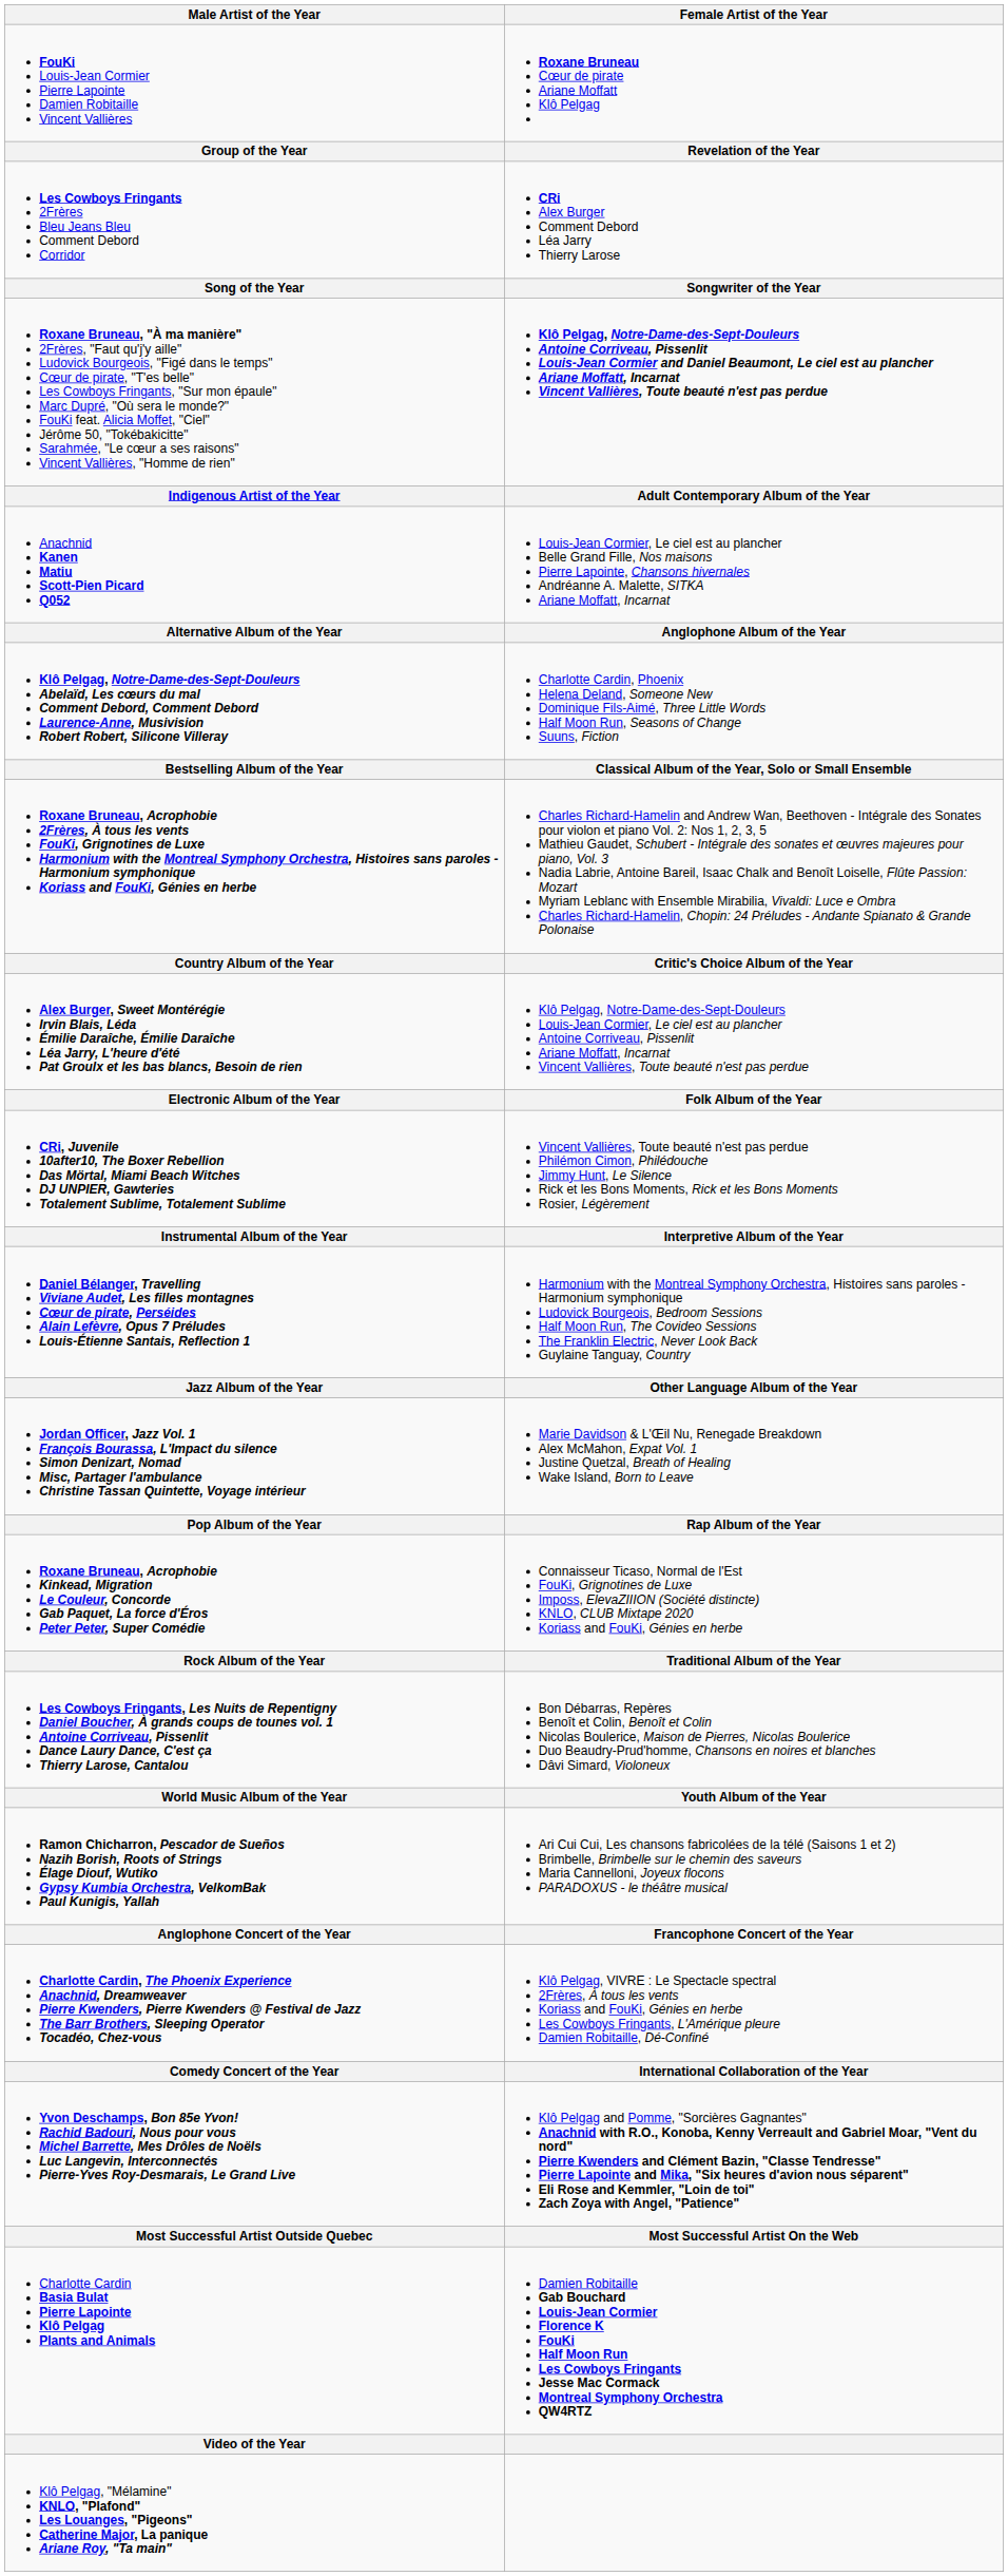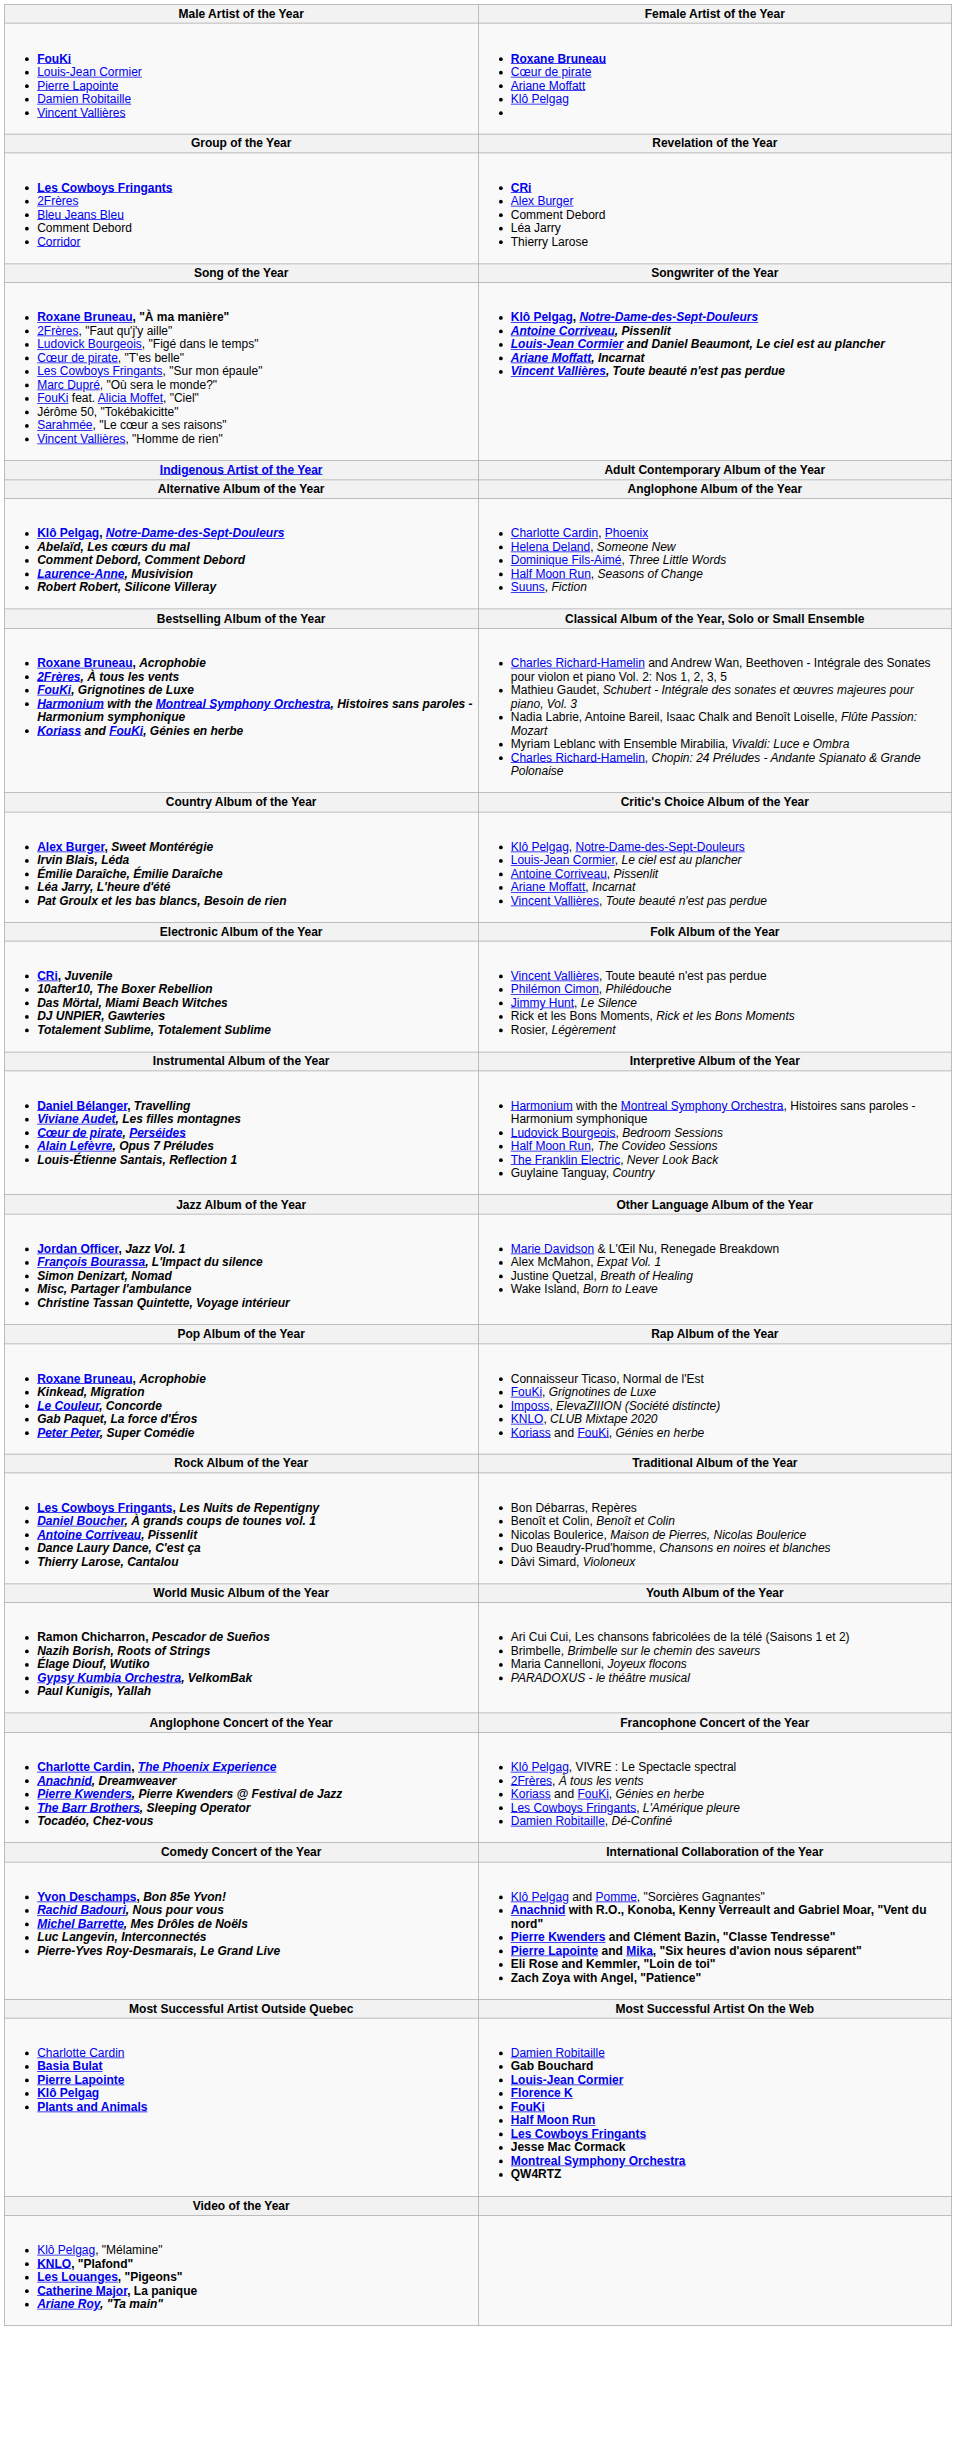 <table class=wikitable style="width:100%">
 <tr>
 <th style="width:50%">Male Artist of the Year</th>
 <th style="width:50%">Female Artist of the Year</th>
 </tr>
 <tr>
 <td valign="top"><br><ul><li> <strong><a href='#'>FouKi</a></strong></li><li><a href='#'>Louis-Jean Cormier</a></li><li><a href='#'>Pierre Lapointe</a></li><li><a href='#'>Damien Robitaille</a></li><li><a href='#'>Vincent Vallières</a></li></ul></td>
 <td valign="top"><br><ul><li> <strong><a href='#'>Roxane Bruneau</a></strong></li><li><a href='#'>Cœur de pirate</a></li><li><a href='#'>Ariane Moffatt</a></li><li><a href='#'>Klô Pelgag</a></li><li></li></ul></td>
 </tr>
 <tr>
 <th style="width:50%">Group of the Year</th>
 <th style="width:50%">Revelation of the Year</th>
 </tr>
 <tr>
 <td valign="top"><br><ul><li> <strong><a href='#'>Les Cowboys Fringants</a></strong></li><li><a href='#'>2Frères</a></li><li><a href='#'>Bleu Jeans Bleu</a></li><li>Comment Debord</li><li><a href='#'>Corridor</a></li></ul></td>
 <td valign="top"><br><ul><li> <strong><a href='#'>CRi</a></strong></li><li><a href='#'>Alex Burger</a></li><li>Comment Debord</li><li>Léa Jarry</li><li>Thierry Larose</li></ul></td>
 </tr>
 <tr>
 <th style="width:50%">Song of the Year</th>
 <th style="width:50%">Songwriter of the Year</th>
 </tr>
 <tr>
 <td valign="top"><br><ul><li> <strong><a href='#'>Roxane Bruneau</a>, "À ma manière"</strong></li><li><a href='#'>2Frères</a>, "Faut qu'j'y aille"</li><li><a href='#'>Ludovick Bourgeois</a>, "Figé dans le temps"</li><li><a href='#'>Cœur de pirate</a>, "T'es belle"</li><li><a href='#'>Les Cowboys Fringants</a>, "Sur mon épaule"</li><li><a href='#'>Marc Dupré</a>, "Où sera le monde?"</li><li><a href='#'>FouKi</a> feat. <a href='#'>Alicia Moffet</a>, "Ciel"</li><li>Jérôme 50, "Tokébakicitte"</li><li><a href='#'>Sarahmée</a>, "Le cœur a ses raisons"</li><li><a href='#'>Vincent Vallières</a>, "Homme de rien"</li></ul></td>
 <td valign="top"><br><ul><li> <strong><a href='#'>Klô Pelgag</a>, <em><a href='#'>Notre-Dame-des-Sept-Douleurs</a><strong><em></li><li><a href='#'>Antoine Corriveau</a>, </em>Pissenlit<em></li><li><a href='#'>Louis-Jean Cormier</a> and Daniel Beaumont, </em>Le ciel est au plancher<em></li><li><a href='#'>Ariane Moffatt</a>, </em>Incarnat<em></li><li><a href='#'>Vincent Vallières</a>, </em>Toute beauté n'est pas perdue<em></li></ul></td>
 </tr>
 <tr>
 <th style="width:50%"><a href='#'>Indigenous Artist of the Year</a></th>
 <th style="width:50%">Adult Contemporary Album of the Year</th>
-</tr>
-<tr>
-<td valign="top"><br><ul><li> </strong><a href='#'>Anachnid</a><strong></li><li><a href='#'>Kanen</a></li><li><a href='#'>Matiu</a></li><li><a href='#'>Scott-Pien Picard</a></li><li><a href='#'>Q052</a></li></ul></td>
-<td valign="top"><br><ul><li> </strong><a href='#'>Louis-Jean Cormier</a>, </em>Le ciel est au plancher</em></strong></li><li>Belle Grand Fille, <em>Nos maisons</em></li><li><a href='#'>Pierre Lapointe</a>, <em><a href='#'>Chansons hivernales</a></em></li><li>Andréanne A. Malette, <em>SITKA</em></li><li><a href='#'>Ariane Moffatt</a>, <em>Incarnat</em></li></ul></td>
 </tr>
 <tr>
 <th style="width:50%">Alternative Album of the Year</th>
 <th style="width:50%">Anglophone Album of the Year</th>
 </tr>
 <tr>
 <td valign="top"><br><ul><li> <strong><a href='#'>Klô Pelgag</a>, <em><a href='#'>Notre-Dame-des-Sept-Douleurs</a><strong><em></li><li>Abelaïd, </em>Les cœurs du mal<em></li><li>Comment Debord, </em>Comment Debord<em></li><li><a href='#'>Laurence-Anne</a>, </em>Musivision<em></li><li>Robert Robert, </em>Silicone Villeray<em></li></ul></td>
 <td valign="top"><br><ul><li> </strong><a href='#'>Charlotte Cardin</a>, </em><a href='#'>Phoenix</a></em></strong></li><li><a href='#'>Helena Deland</a>, <em>Someone New</em></li><li><a href='#'>Dominique Fils-Aimé</a>, <em>Three Little Words</em></li><li><a href='#'>Half Moon Run</a>, <em>Seasons of Change</em></li><li><a href='#'>Suuns</a>, <em>Fiction</em></li></ul></td>
 </tr>
 <tr>
 <th style="width:50%">Bestselling Album of the Year</th>
 <th style="width:50%">Classical Album of the Year, Solo or Small Ensemble</th>
 </tr>
 <tr>
 <td valign="top"><br><ul><li> <strong><a href='#'>Roxane Bruneau</a>, <em>Acrophobie<strong><em></li><li><a href='#'>2Frères</a>, </em>À tous les vents<em></li><li><a href='#'>FouKi</a>, </em>Grignotines de Luxe<em></li><li><a href='#'>Harmonium</a> with the <a href='#'>Montreal Symphony Orchestra</a>, </em>Histoires sans paroles - Harmonium symphonique<em></li><li><a href='#'>Koriass</a> and <a href='#'>FouKi</a>, </em>Génies en herbe<em></li></ul></td>
 <td valign="top"><br><ul><li> </strong><a href='#'>Charles Richard-Hamelin</a> and Andrew Wan, </em>Beethoven - Intégrale des Sonates pour violon et piano Vol. 2: Nos 1, 2, 3, 5</em></strong></li><li>Mathieu Gaudet, <em>Schubert - Intégrale des sonates et œuvres majeures pour piano, Vol. 3</em></li><li>Nadia Labrie, Antoine Bareil, Isaac Chalk and Benoît Loiselle, <em>Flûte Passion: Mozart</em></li><li>Myriam Leblanc with Ensemble Mirabilia, <em>Vivaldi: Luce e Ombra</em></li><li><a href='#'>Charles Richard-Hamelin</a>, <em>Chopin: 24 Préludes - Andante Spianato & Grande Polonaise</em></li></ul></td>
 </tr>
 <tr>
 <th style="width:50%">Country Album of the Year</th>
 <th style="width:50%">Critic's Choice Album of the Year</th>
 </tr>
 <tr>
 <td valign="top"><br><ul><li> <strong><a href='#'>Alex Burger</a>, <em>Sweet Montérégie<strong><em></li><li>Irvin Blais, </em>Léda<em></li><li>Émilie Daraîche, </em>Émilie Daraîche<em></li><li>Léa Jarry, </em>L'heure d'été<em></li><li>Pat Groulx et les bas blancs, </em>Besoin de rien<em></li></ul></td>
 <td valign="top"><br><ul><li> </strong><a href='#'>Klô Pelgag</a>, </em><a href='#'>Notre-Dame-des-Sept-Douleurs</a></em></strong></li><li><a href='#'>Louis-Jean Cormier</a>, <em>Le ciel est au plancher</em></li><li><a href='#'>Antoine Corriveau</a>, <em>Pissenlit</em></li><li><a href='#'>Ariane Moffatt</a>, <em>Incarnat</em></li><li><a href='#'>Vincent Vallières</a>, <em>Toute beauté n'est pas perdue</em></li></ul></td>
 </tr>
 <tr>
 <th style="width:50%">Electronic Album of the Year</th>
 <th style="width:50%">Folk Album of the Year</th>
 </tr>
 <tr>
 <td valign="top"><br><ul><li> <strong><a href='#'>CRi</a>, <em>Juvenile<strong><em></li><li>10after10, </em>The Boxer Rebellion<em></li><li>Das Mörtal, </em>Miami Beach Witches<em></li><li>DJ UNPIER, </em>Gawteries<em></li><li>Totalement Sublime, </em>Totalement Sublime<em></li></ul></td>
 <td valign="top"><br><ul><li> </strong><a href='#'>Vincent Vallières</a>, </em>Toute beauté n'est pas perdue</em></strong></li><li><a href='#'>Philémon Cimon</a>, <em>Philédouche</em></li><li><a href='#'>Jimmy Hunt</a>, <em>Le Silence</em></li><li>Rick et les Bons Moments, <em>Rick et les Bons Moments</em></li><li>Rosier, <em>Légèrement</em></li></ul></td>
 </tr>
 <tr>
 <th style="width:50%">Instrumental Album of the Year</th>
 <th style="width:50%">Interpretive Album of the Year</th>
 </tr>
 <tr>
 <td valign="top"><br><ul><li> <strong><a href='#'>Daniel Bélanger</a>, <em>Travelling<strong><em></li><li><a href='#'>Viviane Audet</a>, </em>Les filles montagnes<em></li><li><a href='#'>Cœur de pirate</a>, </em><a href='#'>Perséides</a><em></li><li><a href='#'>Alain Lefèvre</a>, </em>Opus 7 Préludes<em></li><li>Louis-Étienne Santais, </em>Reflection 1<em></li></ul></td>
 <td valign="top"><br><ul><li> </strong><a href='#'>Harmonium</a> with the <a href='#'>Montreal Symphony Orchestra</a>, </em>Histoires sans paroles - Harmonium symphonique</em></strong></li><li><a href='#'>Ludovick Bourgeois</a>, <em>Bedroom Sessions</em></li><li><a href='#'>Half Moon Run</a>, <em>The Covideo Sessions</em></li><li><a href='#'>The Franklin Electric</a>, <em>Never Look Back</em></li><li>Guylaine Tanguay, <em>Country</em></li></ul></td>
 </tr>
 <tr>
 <th style="width:50%">Jazz Album of the Year</th>
 <th style="width:50%">Other Language Album of the Year</th>
 </tr>
 <tr>
 <td valign="top"><br><ul><li> <strong><a href='#'>Jordan Officer</a>, <em>Jazz Vol. 1<strong><em></li><li><a href='#'>François Bourassa</a>, </em>L'Impact du silence<em></li><li>Simon Denizart, </em>Nomad<em></li><li>Misc, </em>Partager l'ambulance<em></li><li>Christine Tassan Quintette, </em>Voyage intérieur<em></li></ul></td>
 <td valign="top"><br><ul><li> </strong><a href='#'>Marie Davidson</a> & L'Œil Nu, </em>Renegade Breakdown</em></strong></li><li>Alex McMahon, <em>Expat Vol. 1</em></li><li>Justine Quetzal, <em>Breath of Healing</em></li><li>Wake Island, <em>Born to Leave</em></li></ul></td>
 </tr>
 <tr>
 <th style="width:50%">Pop Album of the Year</th>
 <th style="width:50%">Rap Album of the Year</th>
 </tr>
 <tr>
 <td valign="top"><br><ul><li> <strong><a href='#'>Roxane Bruneau</a>, <em>Acrophobie<strong><em></li><li>Kinkead, </em>Migration<em></li><li><a href='#'>Le Couleur</a>, </em>Concorde<em></li><li>Gab Paquet, </em>La force d'Éros<em></li><li><a href='#'>Peter Peter</a>, </em>Super Comédie<em></li></ul></td>
 <td valign="top"><br><ul><li> </strong>Connaisseur Ticaso, </em>Normal de l'Est</em></strong></li><li><a href='#'>FouKi</a>, <em>Grignotines de Luxe</em></li><li><a href='#'>Imposs</a>, <em>ElevaZIIION (Société distincte)</em></li><li><a href='#'>KNLO</a>, <em>CLUB Mixtape 2020</em></li><li><a href='#'>Koriass</a> and <a href='#'>FouKi</a>, <em>Génies en herbe</em></li></ul></td>
 </tr>
 <tr>
 <th style="width:50%">Rock Album of the Year</th>
 <th style="width:50%">Traditional Album of the Year</th>
 </tr>
 <tr>
 <td valign="top"><br><ul><li> <strong><a href='#'>Les Cowboys Fringants</a>, <em>Les Nuits de Repentigny<strong><em></li><li><a href='#'>Daniel Boucher</a>, </em>À grands coups de tounes vol. 1<em></li><li><a href='#'>Antoine Corriveau</a>, </em>Pissenlit<em></li><li>Dance Laury Dance, </em>C'est ça<em></li><li>Thierry Larose, </em>Cantalou<em></li></ul></td>
 <td valign="top"><br><ul><li> </strong>Bon Débarras, </em>Repères</em></strong></li><li>Benoît et Colin, <em>Benoît et Colin</em></li><li>Nicolas Boulerice, <em>Maison de Pierres, Nicolas Boulerice</em></li><li>Duo Beaudry-Prud'homme, <em>Chansons en noires et blanches</em></li><li>Dâvi Simard, <em>Violoneux</em></li></ul></td>
 </tr>
 <tr>
 <th style="width:50%">World Music Album of the Year</th>
 <th style="width:50%">Youth Album of the Year</th>
 </tr>
 <tr>
 <td valign="top"><br><ul><li> <strong>Ramon Chicharron, <em>Pescador de Sueños<strong><em></li><li>Nazih Borish, </em>Roots of Strings<em></li><li>Élage Diouf, </em>Wutiko<em></li><li><a href='#'>Gypsy Kumbia Orchestra</a>, </em>VelkomBak<em></li><li>Paul Kunigis, </em>Yallah<em></li></ul></td>
 <td valign="top"><br><ul><li> </strong>Ari Cui Cui, </em>Les chansons fabricolées de la télé (Saisons 1 et 2)</em></strong></li><li>Brimbelle, <em>Brimbelle sur le chemin des saveurs</em></li><li>Maria Cannelloni, <em>Joyeux flocons</em></li><li><em>PARADOXUS - le théâtre musical</em></li></ul></td>
 </tr>
 <tr>
 <th style="width:50%">Anglophone Concert of the Year</th>
 <th style="width:50%">Francophone Concert of the Year</th>
 </tr>
 <tr>
 <td valign="top"><br><ul><li> <strong><a href='#'>Charlotte Cardin</a>, <em><a href='#'>The Phoenix Experience</a><strong><em></li><li><a href='#'>Anachnid</a>, </em>Dreamweaver<em></li><li><a href='#'>Pierre Kwenders</a>, </em>Pierre Kwenders @ Festival de Jazz<em></li><li><a href='#'>The Barr Brothers</a>, </em>Sleeping Operator<em></li><li>Tocadéo, </em>Chez-vous<em></li></ul></td>
 <td valign="top"><br><ul><li> </strong><a href='#'>Klô Pelgag</a>, </em>VIVRE : Le Spectacle spectral</em></strong></li><li><a href='#'>2Frères</a>, <em>À tous les vents</em></li><li><a href='#'>Koriass</a> and <a href='#'>FouKi</a>, <em>Génies en herbe</em></li><li><a href='#'>Les Cowboys Fringants</a>, <em>L'Amérique pleure</em></li><li><a href='#'>Damien Robitaille</a>, <em>Dé-Confiné</em></li></ul></td>
 </tr>
 <tr>
 <th style="width:50%">Comedy Concert of the Year</th>
 <th style="width:50%">International Collaboration of the Year</th>
 </tr>
 <tr>
 <td valign="top"><br><ul><li> <strong><a href='#'>Yvon Deschamps</a>, <em>Bon 85e Yvon!<strong><em></li><li><a href='#'>Rachid Badouri</a>, </em>Nous pour vous<em></li><li><a href='#'>Michel Barrette</a>, </em>Mes Drôles de Noëls<em></li><li>Luc Langevin, </em>Interconnectés<em></li><li>Pierre-Yves Roy-Desmarais, </em>Le Grand Live<em></li></ul></td>
 <td valign="top"><br><ul><li> </strong><a href='#'>Klô Pelgag</a> and <a href='#'>Pomme</a>, "Sorcières Gagnantes"<strong></li><li><a href='#'>Anachnid</a> with R.O., Konoba, Kenny Verreault and Gabriel Moar, "Vent du nord"</li><li><a href='#'>Pierre Kwenders</a> and Clément Bazin, "Classe Tendresse"</li><li><a href='#'>Pierre Lapointe</a> and <a href='#'>Mika</a>, "Six heures d'avion nous séparent"</li><li>Eli Rose and Kemmler, "Loin de toi"</li><li>Zach Zoya with Angel, "Patience"</li></ul></td>
 </tr>
 <tr>
 <th style="width:50%">Most Successful Artist Outside Quebec</th>
 <th style="width:50%">Most Successful Artist On the Web</th>
 </tr>
 <tr>
 <td valign="top"><br><ul><li> </strong><a href='#'>Charlotte Cardin</a><strong></li><li><a href='#'>Basia Bulat</a></li><li><a href='#'>Pierre Lapointe</a></li><li><a href='#'>Klô Pelgag</a></li><li><a href='#'>Plants and Animals</a></li></ul></td>
 <td valign="top"><br><ul><li> </strong><a href='#'>Damien Robitaille</a><strong></li><li>Gab Bouchard</li><li><a href='#'>Louis-Jean Cormier</a></li><li><a href='#'>Florence K</a></li><li><a href='#'>FouKi</a></li><li><a href='#'>Half Moon Run</a></li><li><a href='#'>Les Cowboys Fringants</a></li><li>Jesse Mac Cormack</li><li><a href='#'>Montreal Symphony Orchestra</a></li><li>QW4RTZ</li></ul></td>
 </tr>
 <tr>
 <th style="width:50%">Video of the Year</th>
 <th style="width:50%"></th>
 </tr>
 <tr>
 <td valign="top"><br><ul><li> </strong><a href='#'>Klô Pelgag</a>, "Mélamine"<strong></li><li><a href='#'>KNLO</a>, "Plafond"</li><li><a href='#'>Les Louanges</a>, "Pigeons"</li><li><a href='#'>Catherine Major</a>, </em>La panique<em></li><li><a href='#'>Ariane Roy</a>, "Ta main"</li></ul></td>
 </tr>
 </table>
